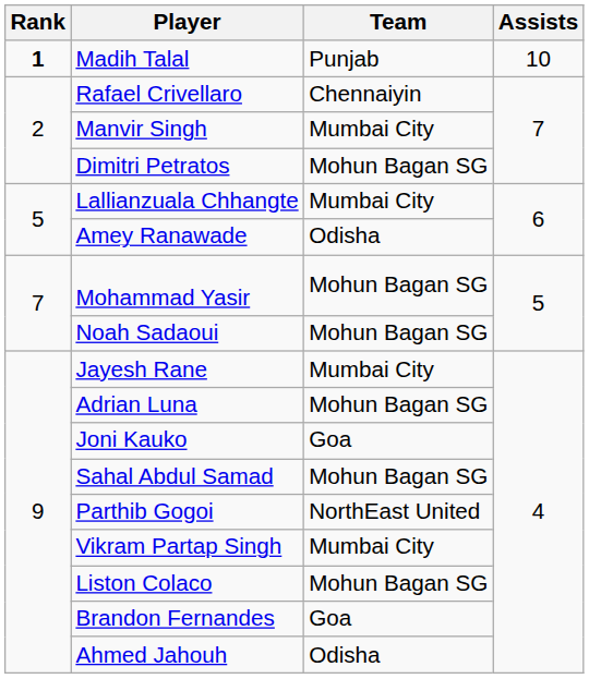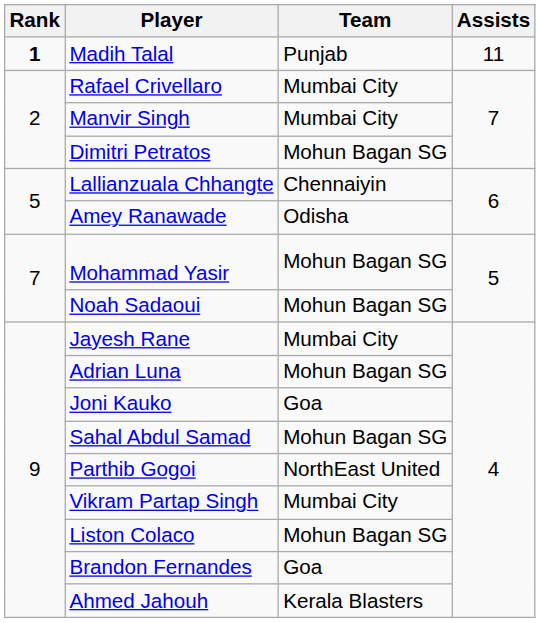 <table class="wikitable sortable" style="text-align:center">
 <tr>
 <th>Rank</th>
 <th>Player</th>
 <th>Team</th>
 <th>Assists</th>
 </tr>
 <tr>
 <td><strong>1</strong></td>
 <td align="left"> <a href='#'>Madih Talal</a></td>
 <td align="left">Punjab</td>
-<td>10</td>
+<td>11</td>
 </tr>
 <tr>
 <td rowspan="3">2</td>
 <td align="left"> <a href='#'>Rafael Crivellaro</a></td>
-<td align="left">Chennaiyin</td>
+<td align="left">Mumbai City</td>
 <td rowspan="3">7</td>
 </tr>
 <tr>
 <td align="left"> <a href='#'>Manvir Singh</a></td>
 <td align="left">Mumbai City</td>
 </tr>
 <tr>
 <td align="left"> <a href='#'>Dimitri Petratos</a></td>
 <td align="left">Mohun Bagan SG</td>
 </tr>
 <tr>
 <td rowspan="2">5</td>
 <td align="left"> <a href='#'>Lallianzuala Chhangte</a></td>
-<td align="left">Mumbai City</td>
+<td align="left">Chennaiyin</td>
 <td rowspan="2">6</td>
 </tr>
 <tr>
 <td align="left"> <a href='#'>Amey Ranawade</a></td>
 <td align="left">Odisha</td>
 </tr>
 <tr>
 <td rowspan="2">7</td>
 <td align="left"><br> <a href='#'>Mohammad Yasir</a></td>
 <td align="left">Mohun Bagan SG</td>
 <td rowspan="2">5</td>
 </tr>
 <tr>
 <td align="left"> <a href='#'>Noah Sadaoui</a></td>
 <td align="left">Mohun Bagan SG</td>
 </tr>
 <tr>
 <td rowspan="9">9</td>
 <td align="left"> <a href='#'>Jayesh Rane</a></td>
 <td align="left">Mumbai City</td>
 <td rowspan="9">4</td>
 </tr>
 <tr>
 <td align="left"> <a href='#'>Adrian Luna</a></td>
 <td align="left">Mohun Bagan SG</td>
 </tr>
 <tr>
 <td align="left"> <a href='#'>Joni Kauko</a></td>
 <td align="left">Goa</td>
 </tr>
 <tr>
 <td align="left"> <a href='#'>Sahal Abdul Samad</a></td>
 <td align="left">Mohun Bagan SG</td>
 </tr>
 <tr>
 <td align="left"> <a href='#'>Parthib Gogoi</a></td>
 <td align="left">NorthEast United</td>
 </tr>
 <tr>
 <td align="left"> <a href='#'>Vikram Partap Singh</a></td>
 <td align="left">Mumbai City</td>
 </tr>
 <tr>
 <td align="left"> <a href='#'>Liston Colaco</a></td>
 <td align="left">Mohun Bagan SG</td>
 </tr>
 <tr>
 <td align="left"> <a href='#'>Brandon Fernandes</a></td>
 <td align="left">Goa</td>
 </tr>
 <tr>
 <td align="left"> <a href='#'>Ahmed Jahouh</a></td>
-<td align="left">Odisha</td>
+<td align="left">Kerala Blasters</td>
 </tr>
 </table>
